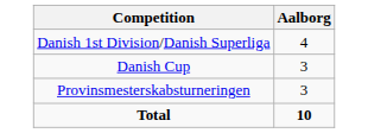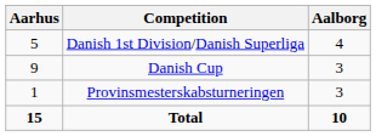 <table class="wikitable sortable"  style="width:auto; margin:auto;">
 <tr>
+<th>Aarhus</th>
 <th>Competition</th>
 <th>Aalborg</th>
 </tr>
 <tr style="text-align:center;">
+<td>5</td>
 <td><a href='#'>Danish 1st Division</a>/<a href='#'>Danish Superliga</a></td>
 <td>4</td>
 </tr>
 <tr style="text-align:center;">
+<td>9</td>
 <td><a href='#'>Danish Cup</a></td>
 <td>3</td>
 </tr>
 <tr style="text-align:center;">
+<td>1</td>
 <td><a href='#'>Provinsmesterskabsturneringen</a></td>
 <td>3</td>
 </tr>
 <tr align="center">
+<td><strong>15</strong></td>
 <td><strong>Total</strong></td>
 <td><strong>10</strong></td>
 </tr>
 </table>
